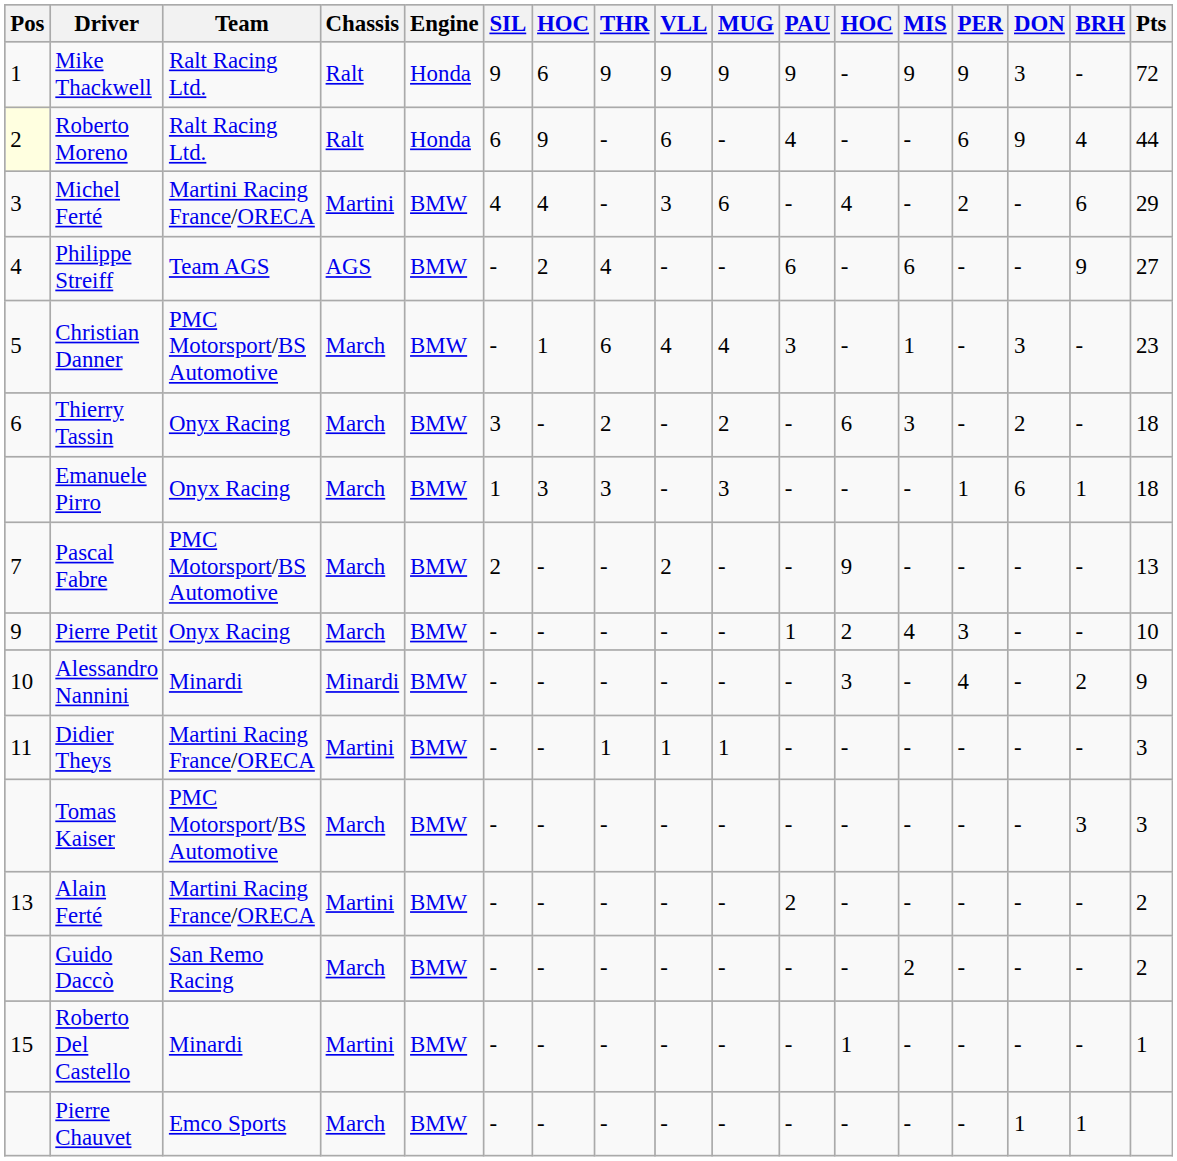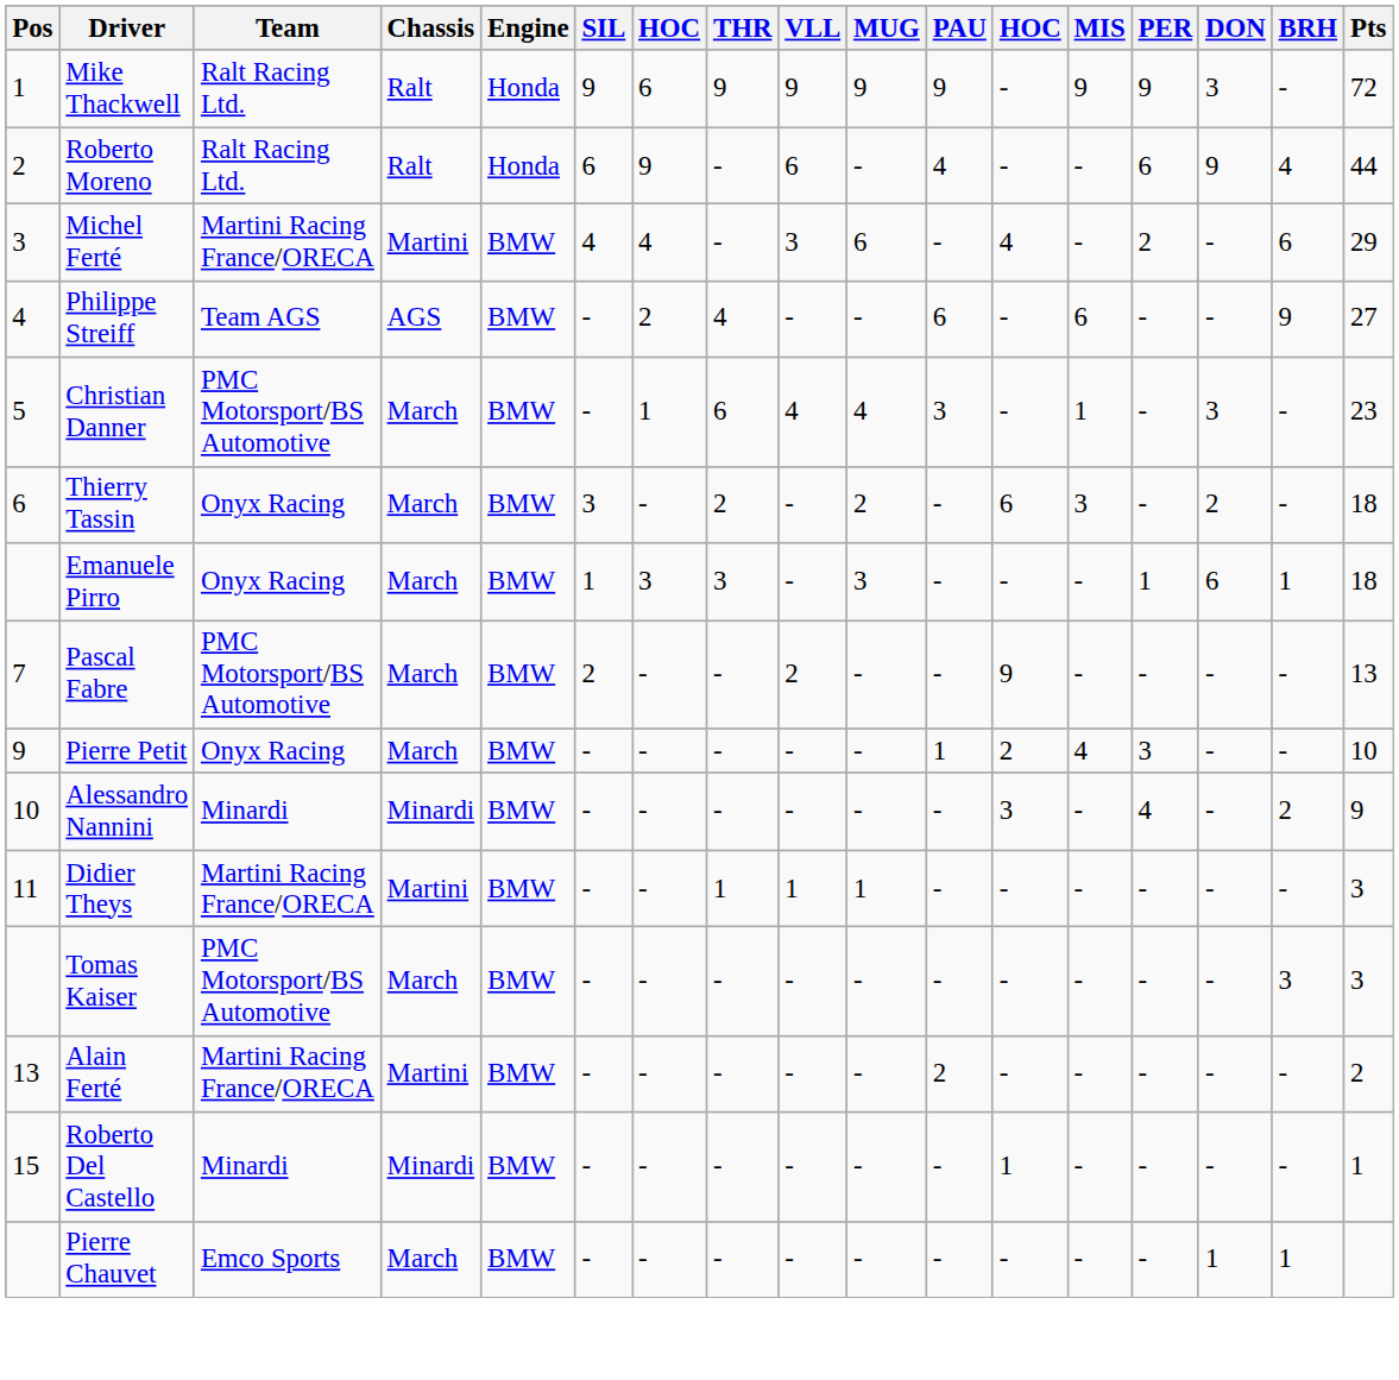 <table class="wikitable" style="font-size: 85%;">
 <tr valign="top">
 <th valign="middle">Pos</th>
 <th valign="middle">Driver</th>
 <th valign="middle">Team</th>
 <th valign="middle">Chassis</th>
 <th valign="middle">Engine</th>
 <th><a href='#'>SIL</a><br></th>
 <th><a href='#'>HOC</a><br></th>
 <th><a href='#'>THR</a><br></th>
 <th><a href='#'>VLL</a><br></th>
 <th><a href='#'>MUG</a><br></th>
 <th><a href='#'>PAU</a><br></th>
 <th><a href='#'>HOC</a><br></th>
 <th><a href='#'>MIS</a><br></th>
 <th><a href='#'>PER</a><br></th>
 <th><a href='#'>DON</a><br></th>
 <th><a href='#'>BRH</a><br></th>
 <th valign="middle">Pts</th>
 </tr>
 <tr>
 <td>1</td>
 <td align="left"> <a href='#'>Mike Thackwell</a></td>
 <td align="left"><a href='#'>Ralt Racing Ltd.</a></td>
 <td align="left"><a href='#'>Ralt</a></td>
 <td align="left"><a href='#'>Honda</a></td>
 <td>9</td>
 <td>6</td>
 <td>9</td>
 <td>9</td>
 <td>9</td>
 <td>9</td>
 <td>-</td>
 <td>9</td>
 <td>9</td>
 <td>3</td>
 <td>-</td>
 <td>72</td>
 </tr>
 <tr>
-<td style="background: lightyellow;">2</td>
+<td>2</td>
 <td align="left"> <a href='#'>Roberto Moreno</a></td>
 <td align="left"><a href='#'>Ralt Racing Ltd.</a></td>
 <td align="left"><a href='#'>Ralt</a></td>
 <td align="left"><a href='#'>Honda</a></td>
 <td>6</td>
 <td>9</td>
 <td>-</td>
 <td>6</td>
 <td>-</td>
 <td>4</td>
 <td>-</td>
 <td>-</td>
 <td>6</td>
 <td>9</td>
 <td>4</td>
 <td>44</td>
 </tr>
 <tr>
 <td>3</td>
 <td align="left"> <a href='#'>Michel Ferté</a></td>
 <td align="left"><a href='#'>Martini Racing France</a>/<a href='#'>ORECA</a></td>
 <td align="left"><a href='#'>Martini</a></td>
 <td align="left"><a href='#'>BMW</a></td>
 <td>4</td>
 <td>4</td>
 <td>-</td>
 <td>3</td>
 <td>6</td>
 <td>-</td>
 <td>4</td>
 <td>-</td>
 <td>2</td>
 <td>-</td>
 <td>6</td>
 <td>29</td>
 </tr>
 <tr>
 <td>4</td>
 <td align="left"> <a href='#'>Philippe Streiff</a></td>
 <td align="left"><a href='#'>Team AGS</a></td>
 <td align="left"><a href='#'>AGS</a></td>
 <td align="left"><a href='#'>BMW</a></td>
 <td>-</td>
 <td>2</td>
 <td>4</td>
 <td>-</td>
 <td>-</td>
 <td>6</td>
 <td>-</td>
 <td>6</td>
 <td>-</td>
 <td>-</td>
 <td>9</td>
 <td>27</td>
 </tr>
 <tr>
 <td>5</td>
 <td align="left"> <a href='#'>Christian Danner</a></td>
 <td align="left"><a href='#'>PMC Motorsport</a>/<a href='#'>BS Automotive</a></td>
 <td align="left"><a href='#'>March</a></td>
 <td align="left"><a href='#'>BMW</a></td>
 <td>-</td>
 <td>1</td>
 <td>6</td>
 <td>4</td>
 <td>4</td>
 <td>3</td>
 <td>-</td>
 <td>1</td>
 <td>-</td>
 <td>3</td>
 <td>-</td>
 <td>23</td>
 </tr>
 <tr>
 <td>6</td>
 <td align="left"> <a href='#'>Thierry Tassin</a></td>
 <td align="left"><a href='#'>Onyx Racing</a></td>
 <td align="left"><a href='#'>March</a></td>
 <td align="left"><a href='#'>BMW</a></td>
 <td>3</td>
 <td>-</td>
 <td>2</td>
 <td>-</td>
 <td>2</td>
 <td>-</td>
 <td>6</td>
 <td>3</td>
 <td>-</td>
 <td>2</td>
 <td>-</td>
 <td>18</td>
 </tr>
 <tr>
 <td></td>
 <td align="left"> <a href='#'>Emanuele Pirro</a></td>
 <td align="left"><a href='#'>Onyx Racing</a></td>
 <td align="left"><a href='#'>March</a></td>
 <td align="left"><a href='#'>BMW</a></td>
 <td>1</td>
 <td>3</td>
 <td>3</td>
 <td>-</td>
 <td>3</td>
 <td>-</td>
 <td>-</td>
 <td>-</td>
 <td>1</td>
 <td>6</td>
 <td>1</td>
 <td>18</td>
 </tr>
 <tr>
 <td>7</td>
 <td align="left"> <a href='#'>Pascal Fabre</a></td>
 <td align="left"><a href='#'>PMC Motorsport</a>/<a href='#'>BS Automotive</a></td>
 <td align="left"><a href='#'>March</a></td>
 <td align="left"><a href='#'>BMW</a></td>
 <td>2</td>
 <td>-</td>
 <td>-</td>
 <td>2</td>
 <td>-</td>
 <td>-</td>
 <td>9</td>
 <td>-</td>
 <td>-</td>
 <td>-</td>
 <td>-</td>
 <td>13</td>
 </tr>
 <tr>
 <td>9</td>
 <td align="left"> <a href='#'>Pierre Petit</a></td>
 <td align="left"><a href='#'>Onyx Racing</a></td>
 <td align="left"><a href='#'>March</a></td>
 <td align="left"><a href='#'>BMW</a></td>
 <td>-</td>
 <td>-</td>
 <td>-</td>
 <td>-</td>
 <td>-</td>
 <td>1</td>
 <td>2</td>
 <td>4</td>
 <td>3</td>
 <td>-</td>
 <td>-</td>
 <td>10</td>
 </tr>
 <tr>
 <td>10</td>
 <td align="left"> <a href='#'>Alessandro Nannini</a></td>
 <td align="left"><a href='#'>Minardi</a></td>
 <td align="left"><a href='#'>Minardi</a></td>
 <td align="left"><a href='#'>BMW</a></td>
 <td>-</td>
 <td>-</td>
 <td>-</td>
 <td>-</td>
 <td>-</td>
 <td>-</td>
 <td>3</td>
 <td>-</td>
 <td>4</td>
 <td>-</td>
 <td>2</td>
 <td>9</td>
 </tr>
 <tr>
 <td>11</td>
 <td align="left"> <a href='#'>Didier Theys</a></td>
 <td align="left"><a href='#'>Martini Racing France</a>/<a href='#'>ORECA</a></td>
 <td align="left"><a href='#'>Martini</a></td>
 <td align="left"><a href='#'>BMW</a></td>
 <td>-</td>
 <td>-</td>
 <td>1</td>
 <td>1</td>
 <td>1</td>
 <td>-</td>
 <td>-</td>
 <td>-</td>
 <td>-</td>
 <td>-</td>
 <td>-</td>
 <td>3</td>
 </tr>
 <tr>
 <td></td>
 <td align="left"> <a href='#'>Tomas Kaiser</a></td>
 <td align="left"><a href='#'>PMC Motorsport</a>/<a href='#'>BS Automotive</a></td>
 <td align="left"><a href='#'>March</a></td>
 <td align="left"><a href='#'>BMW</a></td>
 <td>-</td>
 <td>-</td>
 <td>-</td>
 <td>-</td>
 <td>-</td>
 <td>-</td>
 <td>-</td>
 <td>-</td>
 <td>-</td>
 <td>-</td>
 <td>3</td>
 <td>3</td>
 </tr>
 <tr>
 <td>13</td>
 <td align="left"> <a href='#'>Alain Ferté</a></td>
 <td align="left"><a href='#'>Martini Racing France</a>/<a href='#'>ORECA</a></td>
 <td align="left"><a href='#'>Martini</a></td>
 <td align="left"><a href='#'>BMW</a></td>
 <td>-</td>
 <td>-</td>
 <td>-</td>
 <td>-</td>
 <td>-</td>
 <td>2</td>
 <td>-</td>
 <td>-</td>
 <td>-</td>
 <td>-</td>
 <td>-</td>
 <td>2</td>
 </tr>
 <tr>
-<td></td>
-<td align="left"> <a href='#'>Guido Daccò</a></td>
-<td align="left"><a href='#'>San Remo Racing</a></td>
-<td align="left"><a href='#'>March</a></td>
-<td align="left"><a href='#'>BMW</a></td>
-<td>-</td>
-<td>-</td>
-<td>-</td>
-<td>-</td>
-<td>-</td>
-<td>-</td>
-<td>-</td>
-<td>2</td>
-<td>-</td>
-<td>-</td>
-<td>-</td>
-<td>2</td>
-</tr>
-<tr>
 <td>15</td>
 <td align="left"> <a href='#'>Roberto Del Castello</a></td>
 <td align="left"><a href='#'>Minardi</a></td>
-<td align="left"><a href='#'>Martini</a></td>
+<td align="left"><a href='#'>Minardi</a></td>
 <td align="left"><a href='#'>BMW</a></td>
 <td>-</td>
 <td>-</td>
 <td>-</td>
 <td>-</td>
 <td>-</td>
 <td>-</td>
 <td>1</td>
 <td>-</td>
 <td>-</td>
 <td>-</td>
 <td>-</td>
 <td>1</td>
 </tr>
 <tr>
 <td></td>
 <td align="left"> <a href='#'>Pierre Chauvet</a></td>
 <td align="left"><a href='#'>Emco Sports</a></td>
 <td align="left"><a href='#'>March</a></td>
 <td align="left"><a href='#'>BMW</a></td>
 <td>-</td>
 <td>-</td>
 <td>-</td>
 <td>-</td>
 <td>-</td>
 <td>-</td>
 <td>-</td>
 <td>-</td>
 <td>-</td>
 <td>1</td>
 <td ->1</td>
 </tr>
 </table>
